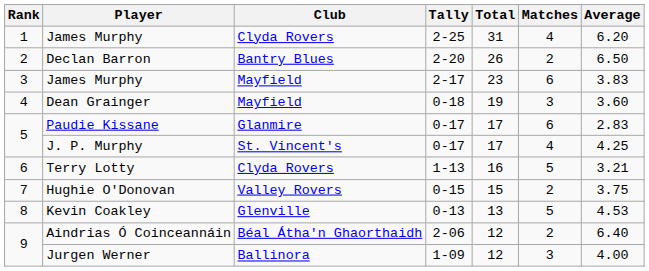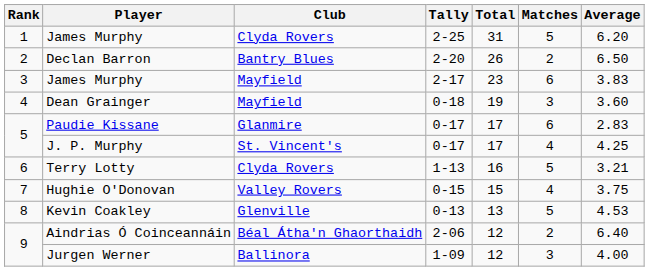 <table class="wikitable">
 <tr>
 <th>Rank</th>
 <th>Player</th>
 <th>Club</th>
 <th>Tally</th>
 <th>Total</th>
 <th>Matches</th>
 <th>Average</th>
 </tr>
 <tr>
 <td rowspan="1" style="text-align:center;">1</td>
 <td>James Murphy</td>
 <td><a href='#'>Clyda Rovers</a></td>
 <td align=center>2-25</td>
 <td align=center>31</td>
-<td align=center>4</td>
+<td align=center>5</td>
 <td align=center>6.20</td>
 </tr>
 <tr>
 <td rowspan="1" style="text-align:center;">2</td>
 <td>Declan Barron</td>
 <td><a href='#'>Bantry Blues</a></td>
 <td align=center>2-20</td>
 <td align=center>26</td>
 <td align=center>2</td>
 <td align=center>6.50</td>
 </tr>
 <tr>
 <td rowspan="1" style="text-align:center;">3</td>
 <td>James Murphy</td>
 <td><a href='#'>Mayfield</a></td>
 <td align=center>2-17</td>
 <td align=center>23</td>
 <td align=center>6</td>
 <td align=center>3.83</td>
 </tr>
 <tr>
 <td rowspan="1" style="text-align:center;">4</td>
 <td>Dean Grainger</td>
 <td><a href='#'>Mayfield</a></td>
 <td align=center>0-18</td>
 <td align=center>19</td>
 <td align=center>3</td>
 <td align=center>3.60</td>
 </tr>
 <tr>
 <td rowspan="2" style="text-align:center;">5</td>
 <td><a href='#'>Paudie Kissane</a></td>
 <td><a href='#'>Glanmire</a></td>
 <td align=center>0-17</td>
 <td align=center>17</td>
 <td align=center>6</td>
 <td align=center>2.83</td>
 </tr>
 <tr>
 <td>J. P. Murphy</td>
 <td><a href='#'>St. Vincent's</a></td>
 <td align=center>0-17</td>
 <td align=center>17</td>
 <td align=center>4</td>
 <td align=center>4.25</td>
 </tr>
 <tr>
 <td rowspan="1" style="text-align:center;">6</td>
 <td>Terry Lotty</td>
 <td><a href='#'>Clyda Rovers</a></td>
 <td align=center>1-13</td>
 <td align=center>16</td>
 <td align=center>5</td>
 <td align=center>3.21</td>
 </tr>
 <tr>
 <td rowspan="1" style="text-align:center;">7</td>
 <td>Hughie O'Donovan</td>
 <td><a href='#'>Valley Rovers</a></td>
 <td align=center>0-15</td>
 <td align=center>15</td>
-<td align=center>2</td>
+<td align=center>4</td>
 <td align=center>3.75</td>
 </tr>
 <tr>
 <td rowspan="1" style="text-align:center;">8</td>
 <td>Kevin Coakley</td>
 <td><a href='#'>Glenville</a></td>
 <td align=center>0-13</td>
 <td align=center>13</td>
 <td align=center>5</td>
 <td align=center>4.53</td>
 </tr>
 <tr>
 <td rowspan="2" style="text-align:center;">9</td>
 <td>Aindrias Ó Coinceannáin</td>
 <td><a href='#'>Béal Átha'n Ghaorthaidh</a></td>
 <td align=center>2-06</td>
 <td align=center>12</td>
 <td align=center>2</td>
 <td align=center>6.40</td>
 </tr>
 <tr>
 <td>Jurgen Werner</td>
 <td><a href='#'>Ballinora</a></td>
 <td align=center>1-09</td>
 <td align=center>12</td>
 <td align=center>3</td>
 <td align=center>4.00</td>
 </tr>
 </table>
